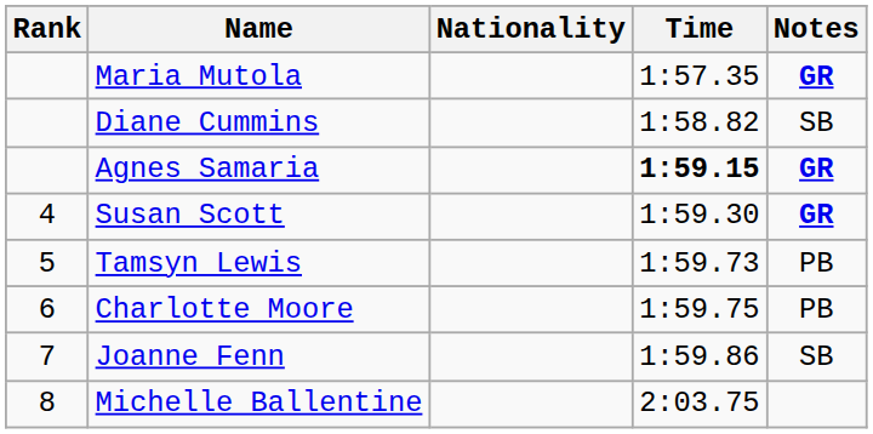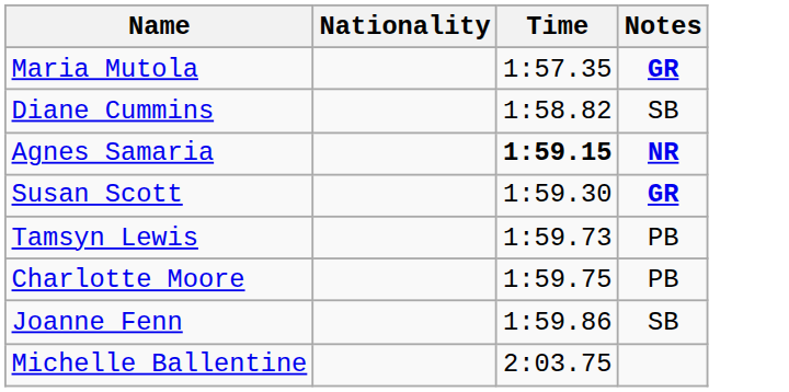 <table class="wikitable sortable" style="text-align:center">
 <tr>
-<th>Rank</th>
 <th>Name</th>
 <th>Nationality</th>
 <th>Time</th>
 <th>Notes</th>
 </tr>
 <tr>
-<td></td>
 <td align=left><a href='#'>Maria Mutola</a></td>
 <td align=left></td>
 <td>1:57.35</td>
 <td><strong><a href='#'>GR</a></strong></td>
 </tr>
 <tr>
-<td></td>
 <td align=left><a href='#'>Diane Cummins</a></td>
 <td align=left></td>
 <td>1:58.82</td>
 <td>SB</td>
 </tr>
 <tr>
-<td></td>
 <td align=left><a href='#'>Agnes Samaria</a></td>
 <td align=left></td>
 <td><strong>1:59.15</strong></td>
-<td><strong><a href='#'>GR</a></strong></td>
+<td><strong><a href='#'>NR</a></strong></td>
 </tr>
 <tr>
-<td>4</td>
 <td align=left><a href='#'>Susan Scott</a></td>
 <td align=left></td>
 <td>1:59.30</td>
 <td><strong><a href='#'>GR</a></strong></td>
 </tr>
 <tr>
-<td>5</td>
 <td align=left><a href='#'>Tamsyn Lewis</a></td>
 <td align=left></td>
 <td>1:59.73</td>
 <td>PB</td>
 </tr>
 <tr>
-<td>6</td>
 <td align=left><a href='#'>Charlotte Moore</a></td>
 <td align=left></td>
 <td>1:59.75</td>
 <td>PB</td>
 </tr>
 <tr>
-<td>7</td>
 <td align=left><a href='#'>Joanne Fenn</a></td>
 <td align=left></td>
 <td>1:59.86</td>
 <td>SB</td>
 </tr>
 <tr>
-<td>8</td>
 <td align=left><a href='#'>Michelle Ballentine</a></td>
 <td align=left></td>
 <td>2:03.75</td>
 <td></td>
 </tr>
 </table>
